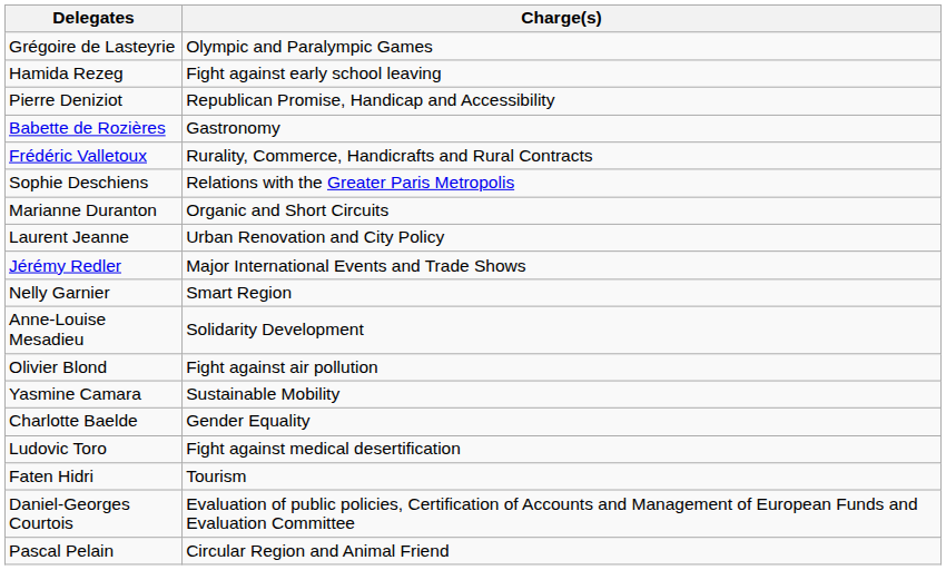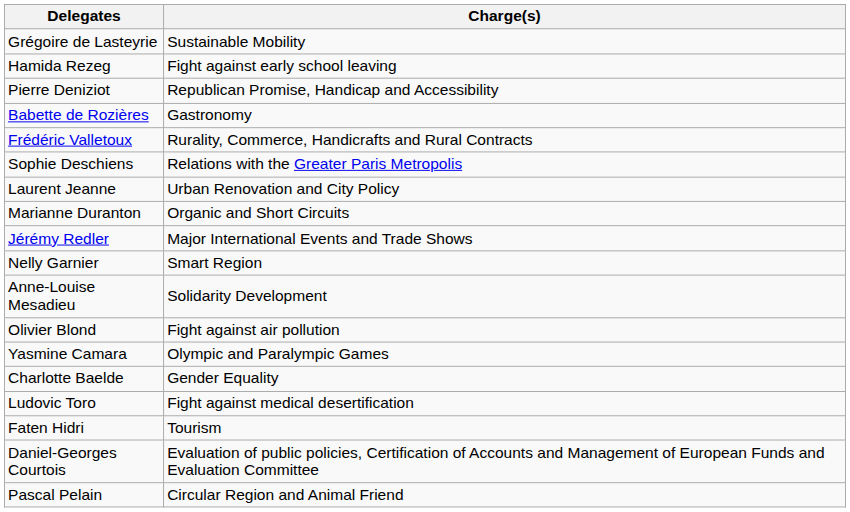 <table class="wikitable">
 <tr>
 <th>Delegates</th>
 <th>Charge(s)</th>
 </tr>
 <tr>
 <td>Grégoire de Lasteyrie</td>
-<td>Olympic and Paralympic Games</td>
+<td>Sustainable Mobility</td>
 </tr>
 <tr>
 <td>Hamida Rezeg</td>
 <td>Fight against early school leaving</td>
 </tr>
 <tr>
 <td>Pierre Deniziot</td>
 <td>Republican Promise, Handicap and Accessibility</td>
 </tr>
 <tr>
 <td><a href='#'>Babette de Rozières</a></td>
 <td>Gastronomy</td>
 </tr>
 <tr>
 <td><a href='#'>Frédéric Valletoux</a></td>
 <td>Rurality, Commerce, Handicrafts and Rural Contracts</td>
 </tr>
 <tr>
 <td>Sophie Deschiens</td>
 <td>Relations with the <a href='#'>Greater Paris Metropolis</a></td>
 </tr>
 <tr>
+<td>Laurent Jeanne</td>
+<td>Urban Renovation and City Policy</td>
+</tr>
+<tr>
 <td>Marianne Duranton</td>
 <td>Organic and Short Circuits</td>
-</tr>
-<tr>
-<td>Laurent Jeanne</td>
-<td>Urban Renovation and City Policy</td>
 </tr>
 <tr>
 <td><a href='#'>Jérémy Redler</a></td>
 <td>Major International Events and Trade Shows</td>
 </tr>
 <tr>
 <td>Nelly Garnier</td>
 <td>Smart Region</td>
 </tr>
 <tr>
 <td>Anne-Louise Mesadieu</td>
 <td>Solidarity Development</td>
 </tr>
 <tr>
 <td>Olivier Blond</td>
 <td>Fight against air pollution</td>
 </tr>
 <tr>
 <td>Yasmine Camara</td>
-<td>Sustainable Mobility</td>
+<td>Olympic and Paralympic Games</td>
 </tr>
 <tr>
 <td>Charlotte Baelde</td>
 <td>Gender Equality</td>
 </tr>
 <tr>
 <td>Ludovic Toro</td>
 <td>Fight against medical desertification</td>
 </tr>
 <tr>
 <td>Faten Hidri</td>
 <td>Tourism</td>
 </tr>
 <tr>
 <td>Daniel-Georges Courtois</td>
 <td>Evaluation of public policies, Certification of Accounts and Management of European Funds and Evaluation Committee</td>
 </tr>
 <tr>
 <td>Pascal Pelain</td>
 <td>Circular Region and Animal Friend</td>
 </tr>
 </table>
